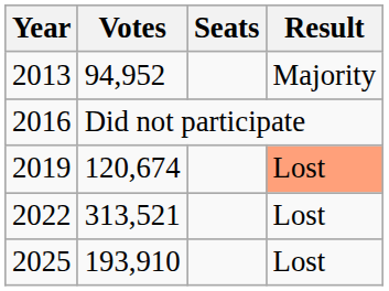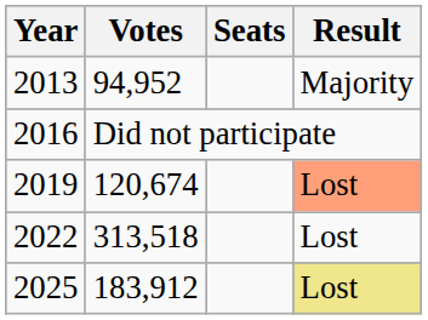 <table class="wikitable">
 <tr>
 <th>Year</th>
 <th>Votes</th>
 <th>Seats</th>
 <th>Result</th>
 </tr>
 <tr>
 <td>2013</td>
 <td>94,952</td>
 <td></td>
 <td>Majority</td>
 </tr>
 <tr>
 <td>2016</td>
 <td colspan="3">Did not participate</td>
 </tr>
 <tr>
 <td>2019</td>
 <td>120,674</td>
 <td></td>
 <td style="background: lightsalmon;">Lost</td>
 </tr>
 <tr>
 <td>2022</td>
-<td>313,521</td>
+<td>313,518</td>
 <td></td>
 <td>Lost</td>
 </tr>
 <tr>
 <td>2025</td>
-<td>193,910</td>
+<td>183,912</td>
 <td></td>
-<td>Lost</td>
+<td style="background: khaki;">Lost</td>
 </tr>
 </table>
